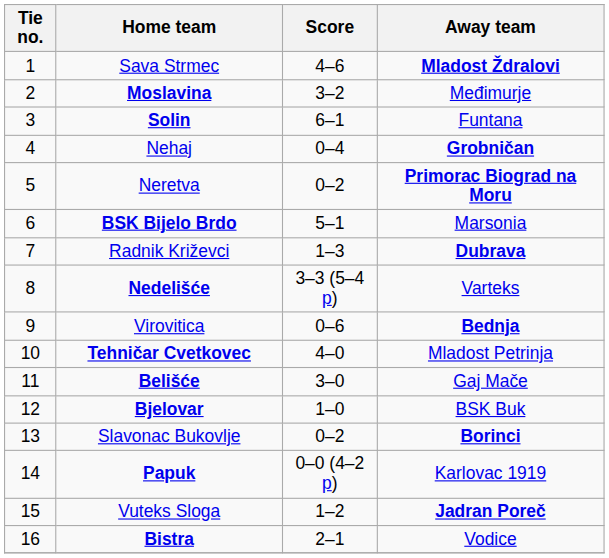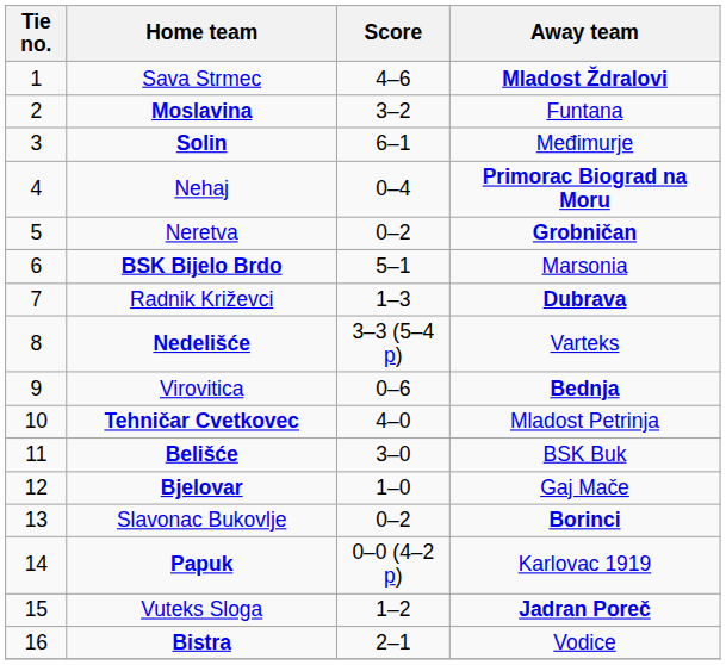 <table class="wikitable" style="text-align: center">
 <tr>
 <th width=40>Tie no.</th>
 <th width=200>Home team</th>
 <th width=80>Score</th>
 <th width=200>Away team</th>
 </tr>
 <tr>
 <td>1</td>
 <td><a href='#'>Sava Strmec</a></td>
 <td>4–6</td>
 <td><a href='#'><strong>Mladost Ždralovi</strong></a></td>
 </tr>
 <tr>
 <td>2</td>
 <td><strong><a href='#'>Moslavina</a></strong></td>
 <td>3–2</td>
-<td><a href='#'>Međimurje</a></td>
+<td><a href='#'>Funtana</a></td>
 </tr>
 <tr>
 <td>3</td>
 <td><a href='#'><strong>Solin</strong></a></td>
 <td>6–1</td>
-<td><a href='#'>Funtana</a></td>
+<td><a href='#'>Međimurje</a></td>
 </tr>
 <tr>
 <td>4</td>
 <td><a href='#'>Nehaj</a></td>
 <td>0–4</td>
-<td><a href='#'><strong>Grobničan</strong></a></td>
+<td><a href='#'><strong>Primorac Biograd na Moru</strong></a></td>
 </tr>
 <tr>
 <td>5</td>
 <td><a href='#'>Neretva</a></td>
 <td>0–2</td>
-<td><a href='#'><strong>Primorac Biograd na Moru</strong></a></td>
+<td><a href='#'><strong>Grobničan</strong></a></td>
 </tr>
 <tr>
 <td>6</td>
 <td><a href='#'><strong>BSK Bijelo Brdo</strong></a></td>
 <td>5–1</td>
 <td><a href='#'>Marsonia</a></td>
 </tr>
 <tr>
 <td>7</td>
 <td><a href='#'>Radnik Križevci</a></td>
 <td>1–3</td>
 <td><a href='#'><strong>Dubrava</strong></a></td>
 </tr>
 <tr>
 <td>8</td>
 <td><a href='#'><strong>Nedelišće</strong></a></td>
 <td>3–3 (5–4 <a href='#'>p</a>)</td>
 <td><a href='#'>Varteks</a></td>
 </tr>
 <tr>
 <td>9</td>
 <td><a href='#'>Virovitica</a></td>
 <td>0–6</td>
 <td><a href='#'><strong>Bednja</strong></a></td>
 </tr>
 <tr>
 <td>10</td>
 <td><a href='#'><strong>Tehničar Cvetkovec</strong></a></td>
 <td>4–0</td>
 <td><a href='#'>Mladost Petrinja</a></td>
 </tr>
 <tr>
 <td>11</td>
 <td><a href='#'><strong>Belišće</strong></a></td>
 <td>3–0</td>
-<td><a href='#'>Gaj Mače</a></td>
+<td><a href='#'>BSK Buk</a></td>
 </tr>
 <tr>
 <td>12</td>
 <td><a href='#'><strong>Bjelovar</strong></a></td>
 <td>1–0 </td>
-<td><a href='#'>BSK Buk</a></td>
+<td><a href='#'>Gaj Mače</a></td>
 </tr>
 <tr>
 <td>13</td>
 <td><a href='#'>Slavonac Bukovlje</a></td>
 <td>0–2</td>
 <td><a href='#'><strong>Borinci</strong></a></td>
 </tr>
 <tr>
 <td>14</td>
 <td><a href='#'><strong>Papuk</strong></a></td>
 <td>0–0 (4–2 <a href='#'>p</a>)</td>
 <td><a href='#'>Karlovac 1919</a></td>
 </tr>
 <tr>
 <td>15</td>
 <td><a href='#'>Vuteks Sloga</a></td>
 <td>1–2</td>
 <td><a href='#'><strong>Jadran Poreč</strong></a></td>
 </tr>
 <tr>
 <td>16</td>
 <td><a href='#'><strong>Bistra</strong></a></td>
 <td>2–1</td>
 <td><a href='#'>Vodice</a></td>
 </tr>
 <tr>
 </tr>
 </table>
